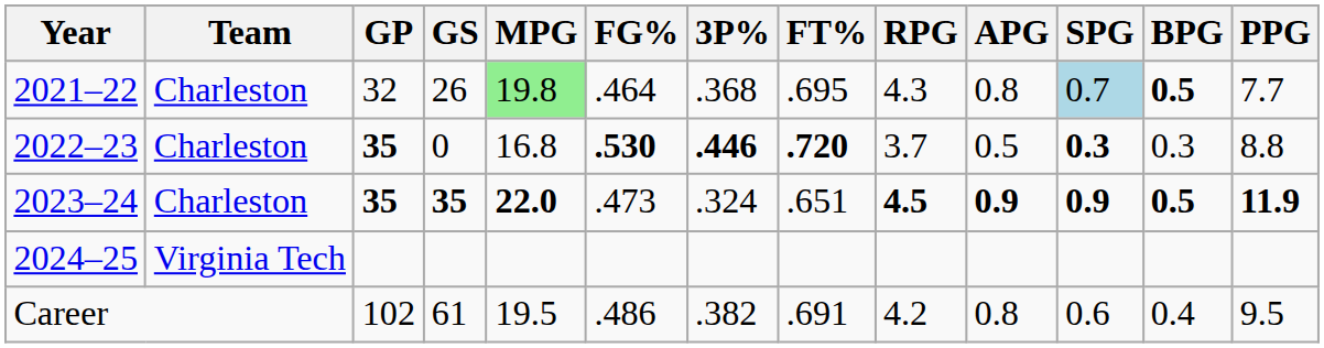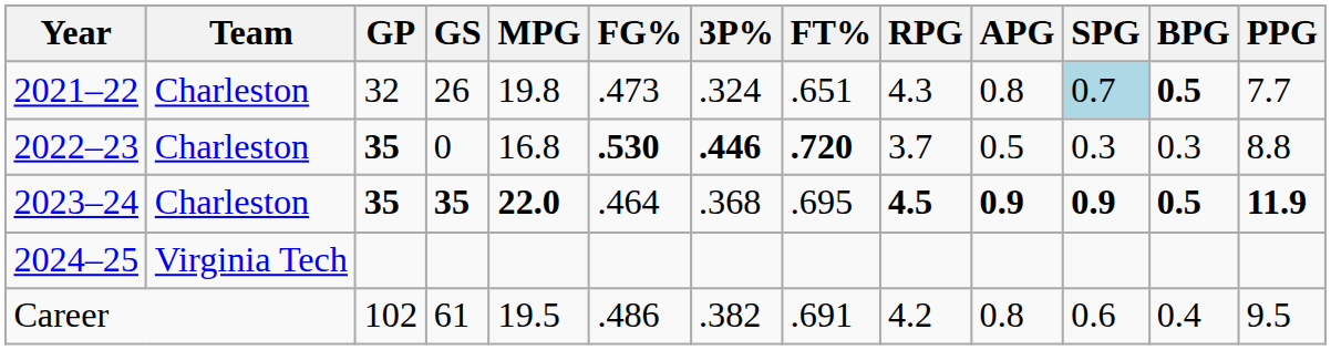 <table class="wikitable sortable">
 <tr>
 <th>Year</th>
 <th>Team</th>
 <th><abbr>GP</abbr></th>
 <th><abbr>GS</abbr></th>
 <th><abbr>MPG</abbr></th>
 <th><abbr>FG%</abbr></th>
 <th><abbr>3P%</abbr></th>
 <th><abbr>FT%</abbr></th>
 <th><abbr>RPG</abbr></th>
 <th><abbr>APG</abbr></th>
 <th><abbr>SPG</abbr></th>
 <th><abbr>BPG</abbr></th>
 <th><abbr>PPG</abbr></th>
 </tr>
 <tr>
 <td><a href='#'>2021–22</a></td>
 <td><a href='#'>Charleston</a></td>
 <td>32</td>
 <td>26</td>
-<td style="background: lightgreen;">19.8</td>
-<td>.464</td>
-<td>.368</td>
-<td>.695</td>
+<td>19.8</td>
+<td>.473</td>
+<td>.324</td>
+<td>.651</td>
 <td>4.3</td>
 <td>0.8</td>
 <td style="background: lightblue;">0.7</td>
 <td><strong>0.5</strong></td>
 <td>7.7</td>
 </tr>
 <tr>
 <td><a href='#'>2022–23</a></td>
 <td><a href='#'>Charleston</a></td>
 <td><strong>35</strong></td>
 <td>0</td>
 <td>16.8</td>
 <td><strong>.530</strong></td>
 <td><strong>.446</strong></td>
 <td><strong>.720</strong></td>
 <td>3.7</td>
 <td>0.5</td>
-<td><strong>0.3</strong></td>
+<td>0.3</td>
 <td>0.3</td>
 <td>8.8</td>
 </tr>
 <tr>
 <td><a href='#'>2023–24</a></td>
 <td><a href='#'>Charleston</a></td>
 <td><strong>35</strong></td>
 <td><strong>35</strong></td>
 <td><strong>22.0</strong></td>
-<td>.473</td>
-<td>.324</td>
-<td>.651</td>
+<td>.464</td>
+<td>.368</td>
+<td>.695</td>
 <td><strong>4.5</strong></td>
 <td><strong>0.9</strong></td>
 <td><strong>0.9</strong></td>
 <td><strong>0.5</strong></td>
 <td><strong>11.9</strong></td>
 </tr>
 <tr>
 <td><a href='#'>2024–25</a></td>
 <td><a href='#'>Virginia Tech</a></td>
 <td></td>
 <td></td>
 <td></td>
 <td></td>
 <td></td>
 <td></td>
 <td></td>
 <td></td>
 <td></td>
 <td></td>
 <td></td>
 </tr>
 <tr>
 <td colspan="2">Career</td>
 <td>102</td>
 <td>61</td>
 <td>19.5</td>
 <td>.486</td>
 <td>.382</td>
 <td>.691</td>
 <td>4.2</td>
 <td>0.8</td>
 <td>0.6</td>
 <td>0.4</td>
 <td>9.5</td>
 </tr>
 </table>
